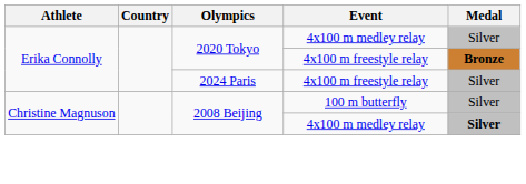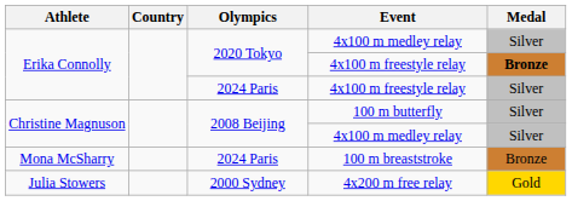 <table class="wikitable" style="font-size:95%">
 <tr>
 <th>Athlete</th>
 <th>Country</th>
 <th style="width:8em">Olympics</th>
 <th style="width:12em">Event</th>
 <th style="width:5em">Medal</th>
 </tr>
 <tr align=center>
 <td rowspan="3"><a href='#'>Erika Connolly</a></td>
 <td rowspan="3"></td>
 <td rowspan="2"><a href='#'>2020 Tokyo</a></td>
 <td><a href='#'>4x100 m medley relay</a></td>
 <td bgcolor=silver>Silver</td>
 </tr>
 <tr align=center>
 <td><a href='#'>4x100 m freestyle relay</a></td>
 <td bgcolor=cd7f32><strong>Bronze</strong></td>
 </tr>
 <tr align=center>
 <td><a href='#'>2024 Paris</a></td>
 <td><a href='#'>4x100 m freestyle relay</a></td>
 <td bgcolor=silver>Silver</td>
 </tr>
 <tr align=center>
 <td rowspan=2><a href='#'>Christine Magnuson</a></td>
 <td rowspan=2></td>
 <td rowspan=2><a href='#'>2008 Beijing</a></td>
 <td><a href='#'>100 m butterfly</a></td>
 <td bgcolor=silver>Silver</td>
 </tr>
 <tr align=center>
 <td><a href='#'>4x100 m medley relay</a></td>
-<td bgcolor=silver><strong>Silver</strong></td>
+<td bgcolor=silver>Silver</td>
+</tr>
+<tr align=center>
+<td><a href='#'>Mona McSharry</a></td>
+<td></td>
+<td><a href='#'>2024 Paris</a></td>
+<td><a href='#'>100 m breaststroke</a></td>
+<td bgcolor=cd7f32>Bronze</td>
+</tr>
+<tr align=center>
+<td><a href='#'>Julia Stowers</a></td>
+<td></td>
+<td><a href='#'>2000 Sydney</a></td>
+<td><a href='#'>4x200 m free relay</a></td>
+<td bgcolor=gold>Gold</td>
 </tr>
 </table>
